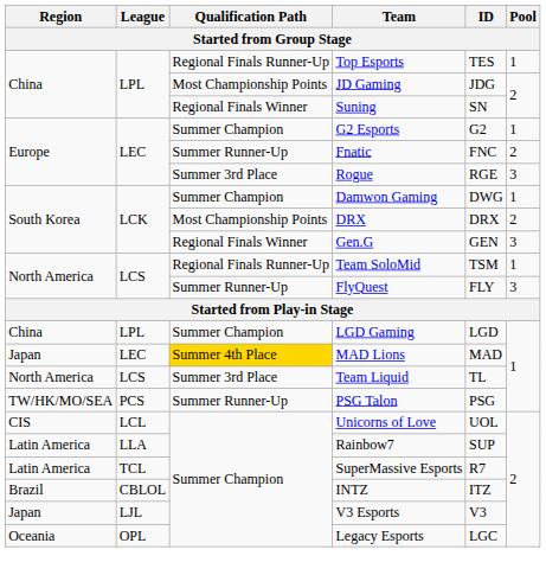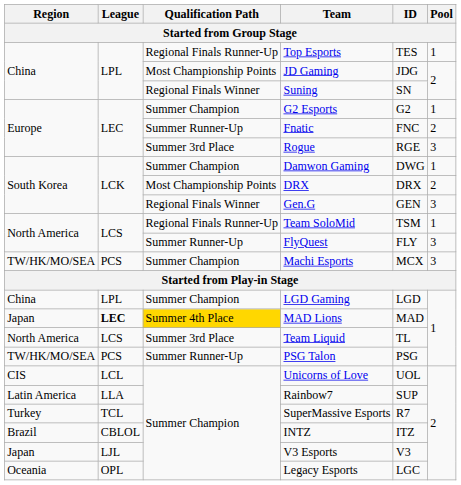 <table class="wikitable" style="white-space:nowrap">
 <tr>
 <th>Region</th>
 <th>League</th>
 <th>Qualification Path</th>
 <th>Team</th>
 <th>ID</th>
 <th>Pool</th>
 </tr>
 <tr>
 <th colspan="6">Started from Group Stage</th>
 </tr>
 <tr>
 <td rowspan="3">China</td>
 <td rowspan="3" title="League of Legends Pro League">LPL</td>
 <td>Regional Finals Runner-Up</td>
 <td> <a href='#'>Top Esports</a></td>
 <td>TES</td>
 <td>1</td>
 </tr>
 <tr>
 <td>Most Championship Points</td>
 <td> <a href='#'>JD Gaming</a></td>
 <td>JDG</td>
 <td rowspan="2">2</td>
 </tr>
 <tr>
 <td>Regional Finals Winner</td>
 <td> <a href='#'>Suning</a></td>
 <td>SN</td>
 </tr>
 <tr>
 <td rowspan="3">Europe</td>
 <td rowspan="3" title="League of Legends European Championship">LEC</td>
 <td>Summer Champion</td>
 <td> <a href='#'>G2 Esports</a></td>
 <td>G2</td>
 <td>1</td>
 </tr>
 <tr>
 <td>Summer Runner-Up</td>
 <td> <a href='#'>Fnatic</a></td>
 <td>FNC</td>
 <td>2</td>
 </tr>
 <tr>
 <td>Summer 3rd Place</td>
 <td> <a href='#'>Rogue</a></td>
 <td>RGE</td>
 <td>3</td>
 </tr>
 <tr>
 <td rowspan="3">South Korea</td>
 <td rowspan="3" title="League of Legends Champions Korea">LCK</td>
 <td>Summer Champion</td>
 <td> <a href='#'>Damwon Gaming</a></td>
 <td>DWG</td>
 <td>1</td>
 </tr>
 <tr>
 <td>Most Championship Points</td>
 <td> <a href='#'>DRX</a></td>
 <td>DRX</td>
 <td>2</td>
 </tr>
 <tr>
 <td>Regional Finals Winner</td>
 <td> <a href='#'>Gen.G</a></td>
 <td>GEN</td>
 <td>3</td>
 </tr>
 <tr>
 <td rowspan="2">North America</td>
 <td rowspan="2" title="League of Legends Championship Series">LCS</td>
 <td>Regional Finals Runner-Up</td>
 <td> <a href='#'>Team SoloMid</a></td>
 <td>TSM</td>
 <td>1</td>
 </tr>
 <tr>
 <td>Summer Runner-Up</td>
 <td> <a href='#'>FlyQuest</a></td>
 <td>FLY</td>
 <td>3</td>
 </tr>
 <tr>
+<td rowspan="1" title="Taiwan/Hong Kong/Macau/Southeast Asia">TW/HK/MO/SEA</td>
+<td rowspan="1" title="Pacific Championship Series">PCS</td>
+<td>Summer Champion</td>
+<td> <a href='#'>Machi Esports</a></td>
+<td>MCX</td>
+<td>3</td>
+</tr>
+<tr>
 <th colspan="6">Started from Play-in Stage</th>
 </tr>
 <tr>
 <td>China</td>
 <td title="League of Legends Pro League">LPL</td>
 <td>Summer Champion</td>
 <td> <a href='#'>LGD Gaming</a></td>
 <td>LGD</td>
 <td rowspan="4">1</td>
 </tr>
 <tr>
 <td>Japan</td>
-<td title="League of Legends European Championship">LEC</td>
+<td title="League of Legends European Championship"><strong>LEC</strong></td>
 <td style="background: gold;">Summer 4th Place</td>
 <td> <a href='#'>MAD Lions</a></td>
 <td>MAD</td>
 </tr>
 <tr>
 <td>North America</td>
 <td title="League of Legends Championship Series">LCS</td>
 <td>Summer 3rd Place</td>
 <td> <a href='#'>Team Liquid</a></td>
 <td>TL</td>
 </tr>
 <tr>
 <td title="Taiwan/Hong Kong/Macau/Southeast Asia">TW/HK/MO/SEA</td>
 <td title="Pacific Championship Series">PCS</td>
 <td>Summer Runner-Up</td>
 <td> <a href='#'>PSG Talon</a></td>
 <td>PSG</td>
 </tr>
 <tr>
 <td title="Commonwealth of Independent States">CIS</td>
 <td title="League of Legends Continental League">LCL</td>
 <td rowspan="6">Summer Champion</td>
 <td> <a href='#'>Unicorns of Love</a></td>
 <td>UOL</td>
 <td rowspan="6">2</td>
 </tr>
 <tr>
 <td>Latin America</td>
 <td title="Liga Latinoamérica">LLA</td>
 <td> Rainbow7</td>
 <td>SUP</td>
 </tr>
 <tr>
-<td>Latin America</td>
+<td>Turkey</td>
 <td title="Turkish Championship League">TCL</td>
 <td> SuperMassive Esports</td>
 <td>R7</td>
 </tr>
 <tr>
 <td>Brazil</td>
 <td title="Campeonato Brasileiro de League of Legends">CBLOL</td>
 <td> INTZ</td>
 <td>ITZ</td>
 </tr>
 <tr>
 <td>Japan</td>
 <td title="League of Legends Japan League">LJL</td>
 <td> V3 Esports</td>
 <td>V3</td>
 </tr>
 <tr>
 <td>Oceania</td>
 <td title="Oceanic Pro League">OPL</td>
 <td> Legacy Esports</td>
 <td>LGC</td>
 </tr>
 </table>
